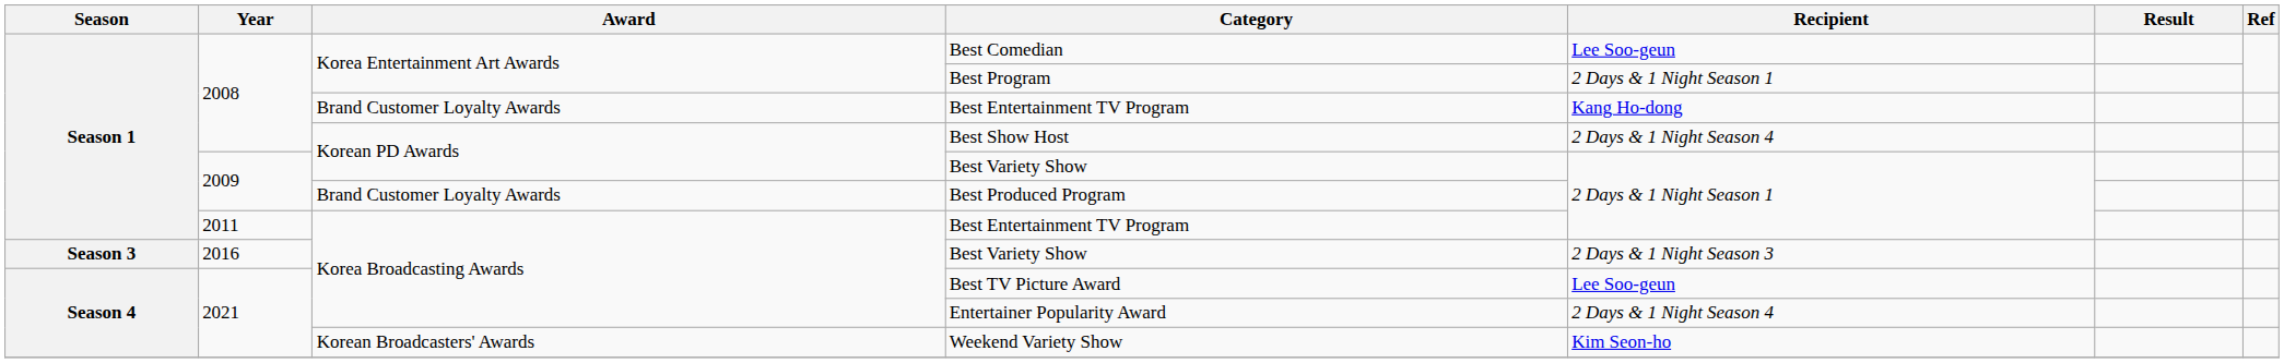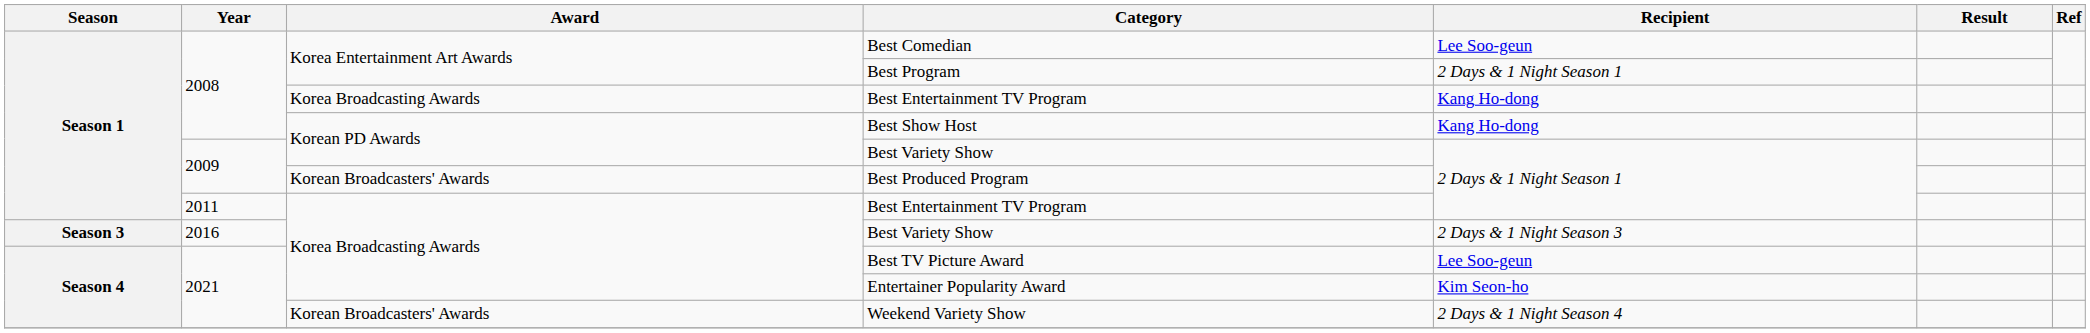 <table class="wikitable plainrowheaders sortable" style="width:99%">
 <tr>
 <th scope="col">Season</th>
 <th scope="col">Year</th>
 <th scope="col">Award</th>
 <th scope="col">Category</th>
 <th scope="col">Recipient</th>
 <th scope="col">Result</th>
 <th scope="col" class="unsortable" style="width:1%">Ref</th>
 </tr>
 <tr>
 <th scope="row" rowspan=7>Season 1</th>
 <td rowspan=4>2008</td>
 <td rowspan=2>Korea Entertainment Art Awards</td>
 <td>Best Comedian</td>
 <td><a href='#'>Lee Soo-geun</a></td>
 <td></td>
 <td rowspan="2"></td>
 </tr>
 <tr>
 <td>Best Program</td>
 <td><em>2 Days & 1 Night Season 1</em></td>
 <td></td>
 </tr>
 <tr>
-<td>Brand Customer Loyalty Awards</td>
+<td>Korea Broadcasting Awards</td>
 <td>Best Entertainment TV Program</td>
 <td><a href='#'>Kang Ho-dong</a></td>
 <td></td>
 <td></td>
 </tr>
 <tr>
 <td rowspan=2>Korean PD Awards</td>
 <td>Best Show Host</td>
-<td><em>2 Days & 1 Night Season 4</em></td>
+<td><a href='#'>Kang Ho-dong</a></td>
 <td></td>
 <td></td>
 </tr>
 <tr>
 <td rowspan=2>2009</td>
 <td>Best Variety Show</td>
 <td rowspan=3><em>2 Days & 1 Night Season 1</em></td>
 <td></td>
 <td></td>
 </tr>
 <tr>
-<td>Brand Customer Loyalty Awards</td>
+<td>Korean Broadcasters' Awards</td>
 <td>Best Produced Program</td>
 <td></td>
 <td></td>
 </tr>
 <tr>
 <td>2011</td>
 <td rowspan=4>Korea Broadcasting Awards</td>
 <td>Best Entertainment TV Program</td>
 <td></td>
 <td></td>
 </tr>
 <tr>
 <th scope="row">Season 3</th>
 <td>2016</td>
 <td>Best Variety Show</td>
 <td><em>2 Days & 1 Night Season 3</em></td>
 <td></td>
 <td></td>
 </tr>
 <tr>
 <th scope="row" rowspan=3>Season 4</th>
 <td rowspan=3>2021</td>
 <td>Best TV Picture Award</td>
 <td><a href='#'>Lee Soo-geun</a></td>
 <td></td>
 <td></td>
 </tr>
 <tr>
 <td>Entertainer Popularity Award</td>
-<td><em>2 Days & 1 Night Season 4</em></td>
+<td><a href='#'>Kim Seon-ho</a></td>
 <td></td>
 <td></td>
 </tr>
 <tr>
 <td>Korean Broadcasters' Awards</td>
 <td>Weekend Variety Show</td>
-<td><a href='#'>Kim Seon-ho</a></td>
+<td><em>2 Days & 1 Night Season 4</em></td>
 <td></td>
 <td></td>
 </tr>
 <tr>
 </tr>
 </table>
